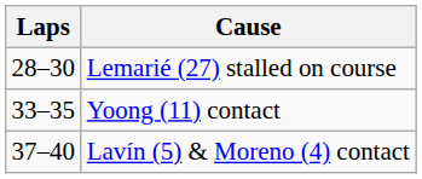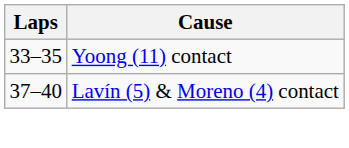 <table class="wikitable" style="font-size:95%;">
 <tr>
 <th>Laps</th>
 <th>Cause</th>
-</tr>
-<tr>
-<td>28–30</td>
-<td><a href='#'>Lemarié (27)</a> stalled on course</td>
 </tr>
 <tr>
 <td>33–35</td>
 <td><a href='#'>Yoong (11)</a> contact</td>
 </tr>
 <tr>
 <td>37–40</td>
 <td><a href='#'>Lavín (5)</a> & <a href='#'>Moreno (4)</a> contact</td>
 </tr>
 </table>
